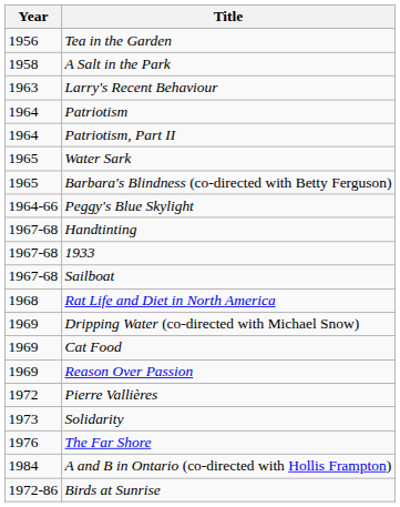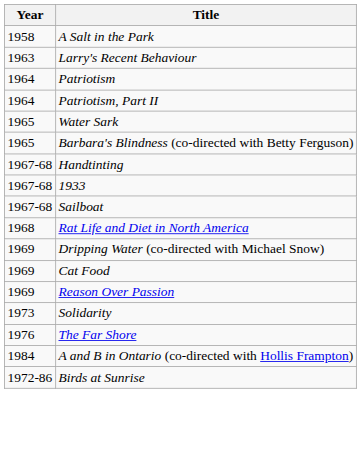 <table class="wikitable">
 <tr>
 <th>Year</th>
 <th>Title</th>
-</tr>
-<tr>
-<td>1956</td>
-<td><em>Tea in the Garden</em></td>
 </tr>
 <tr>
 <td>1958</td>
 <td><em>A Salt in the Park</em></td>
 </tr>
 <tr>
 <td>1963</td>
 <td><em>Larry's Recent Behaviour</em></td>
 </tr>
 <tr>
 <td>1964</td>
 <td><em>Patriotism</em></td>
 </tr>
 <tr>
 <td>1964</td>
 <td><em>Patriotism, Part II</em></td>
 </tr>
 <tr>
 <td>1965</td>
 <td><em>Water Sark</em></td>
 </tr>
 <tr>
 <td>1965</td>
 <td><em>Barbara's Blindness</em> (co-directed with Betty Ferguson)</td>
-</tr>
-<tr>
-<td>1964-66</td>
-<td><em>Peggy's Blue Skylight</em></td>
 </tr>
 <tr>
 <td>1967-68</td>
 <td><em>Handtinting</em></td>
 </tr>
 <tr>
 <td>1967-68</td>
 <td><em>1933</em></td>
 </tr>
 <tr>
 <td>1967-68</td>
 <td><em>Sailboat</em></td>
 </tr>
 <tr>
 <td>1968</td>
 <td><em><a href='#'>Rat Life and Diet in North America</a></em></td>
 </tr>
 <tr>
 <td>1969</td>
 <td><em>Dripping Water</em> (co-directed with Michael Snow)</td>
 </tr>
 <tr>
 <td>1969</td>
 <td><em>Cat Food</em></td>
 </tr>
 <tr>
 <td>1969</td>
 <td><em><a href='#'>Reason Over Passion</a></em></td>
 </tr>
 <tr>
-<td>1972</td>
-<td><em>Pierre Vallières</em></td>
-</tr>
-<tr>
 <td>1973</td>
 <td><em>Solidarity</em></td>
 </tr>
 <tr>
 <td>1976</td>
 <td><em><a href='#'>The Far Shore</a></em></td>
 </tr>
 <tr>
 <td>1984</td>
 <td><em>A and B in Ontario</em> (co-directed with <a href='#'>Hollis Frampton</a>)</td>
 </tr>
 <tr>
 <td>1972-86</td>
 <td><em>Birds at Sunrise</em></td>
 </tr>
 </table>
